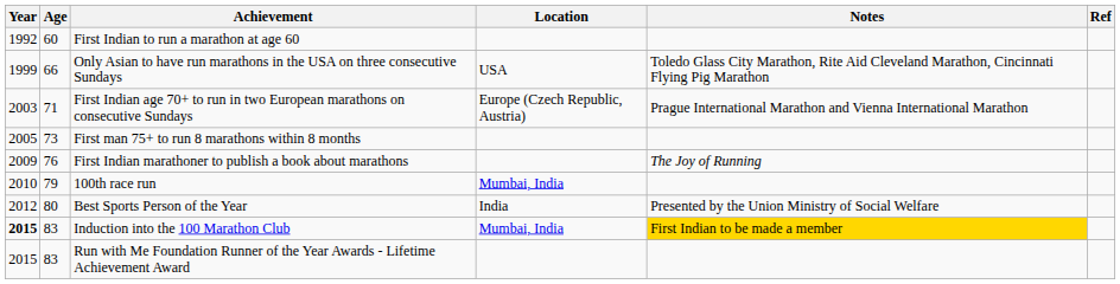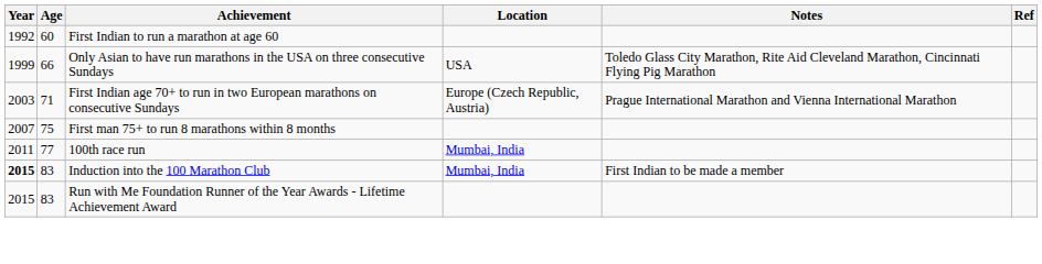 <table class="wikitable plainrowheaders">
 <tr>
 <th>Year</th>
 <th>Age</th>
 <th>Achievement</th>
 <th>Location</th>
 <th>Notes</th>
 <th>Ref</th>
 </tr>
 <tr>
 <td>1992</td>
 <td>60</td>
 <td>First Indian to run a marathon at age 60</td>
 <td></td>
 <td></td>
 <td></td>
 </tr>
 <tr>
 <td>1999</td>
 <td>66</td>
 <td>Only Asian to have run marathons in the USA on three consecutive Sundays</td>
 <td>USA</td>
 <td>Toledo Glass City Marathon, Rite Aid Cleveland Marathon, Cincinnati Flying Pig Marathon</td>
 <td></td>
 </tr>
 <tr>
 <td>2003</td>
 <td>71</td>
 <td>First Indian age 70+ to run in two European marathons on consecutive Sundays</td>
 <td>Europe (Czech Republic, Austria)</td>
 <td>Prague International Marathon and Vienna International Marathon</td>
 <td></td>
 </tr>
 <tr>
-<td>2005</td>
-<td>73</td>
+<td>2007</td>
+<td>75</td>
 <td>First man 75+ to run 8 marathons within 8 months</td>
 <td></td>
 <td></td>
 <td></td>
 </tr>
 <tr>
-<td>2009</td>
-<td>76</td>
-<td>First Indian marathoner to publish a book about marathons</td>
-<td></td>
-<td><em>The Joy of Running</em></td>
-<td></td>
-</tr>
-<tr>
-<td>2010</td>
-<td>79</td>
+<td>2011</td>
+<td>77</td>
 <td>100th race run</td>
 <td><a href='#'>Mumbai, India</a></td>
 <td></td>
-<td></td>
-</tr>
-<tr>
-<td>2012</td>
-<td>80</td>
-<td>Best Sports Person of the Year</td>
-<td>India</td>
-<td>Presented by the Union Ministry of Social Welfare</td>
 <td></td>
 </tr>
 <tr>
 <td><strong>2015</strong></td>
 <td>83</td>
 <td>Induction into the <a href='#'>100 Marathon Club</a></td>
 <td><a href='#'>Mumbai, India</a></td>
-<td style="background: gold;">First Indian to be made a member</td>
+<td>First Indian to be made a member</td>
 <td></td>
 </tr>
 <tr>
 <td>2015</td>
 <td>83</td>
 <td>Run with Me Foundation Runner of the Year Awards - Lifetime Achievement Award</td>
 <td></td>
 <td></td>
 <td></td>
 </tr>
 </table>
